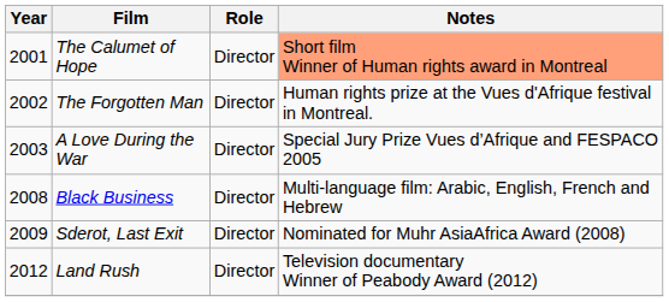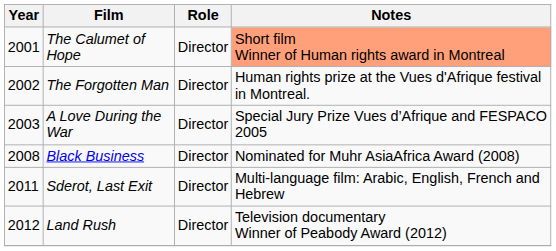 <table class="wikitable">
 <tr>
 <th>Year</th>
 <th>Film</th>
 <th>Role</th>
 <th>Notes</th>
 </tr>
 <tr>
 <td>2001</td>
 <td><em>The Calumet of Hope</em></td>
 <td>Director</td>
 <td style="background: lightsalmon;">Short film  <br>Winner of Human rights award in Montreal</td>
 </tr>
 <tr>
 <td>2002</td>
 <td><em>The Forgotten Man</em></td>
 <td>Director</td>
 <td>Human rights prize at the Vues d'Afrique festival in Montreal.</td>
 </tr>
 <tr>
 <td>2003</td>
 <td><em>A Love During the War</em></td>
 <td>Director</td>
 <td>Special Jury Prize Vues d’Afrique and FESPACO 2005</td>
 </tr>
 <tr>
 <td>2008</td>
 <td><em><a href='#'>Black Business</a></em></td>
 <td>Director</td>
-<td>Multi-language film: Arabic, English, French and Hebrew</td>
+<td>Nominated for Muhr AsiaAfrica Award (2008)</td>
 </tr>
 <tr>
-<td>2009</td>
+<td>2011</td>
 <td><em>Sderot, Last Exit</em></td>
 <td>Director</td>
-<td>Nominated for Muhr AsiaAfrica Award (2008)</td>
+<td>Multi-language film: Arabic, English, French and Hebrew</td>
 </tr>
 <tr>
 <td>2012</td>
 <td><em>Land Rush</em></td>
 <td>Director</td>
 <td>Television documentary <br> Winner of Peabody Award (2012)</td>
 </tr>
 <tr>
 </tr>
 </table>
